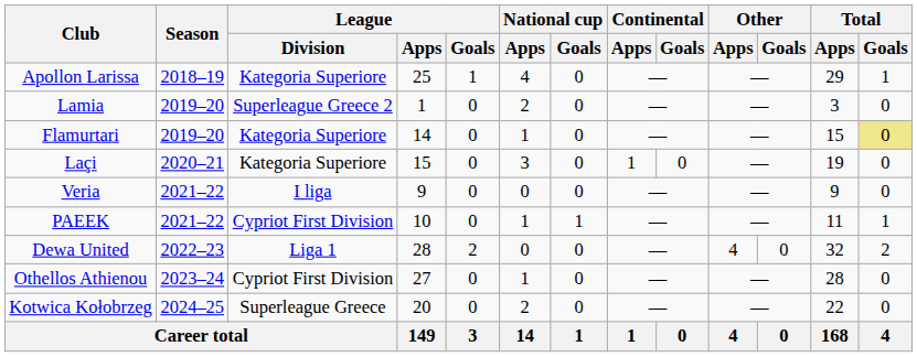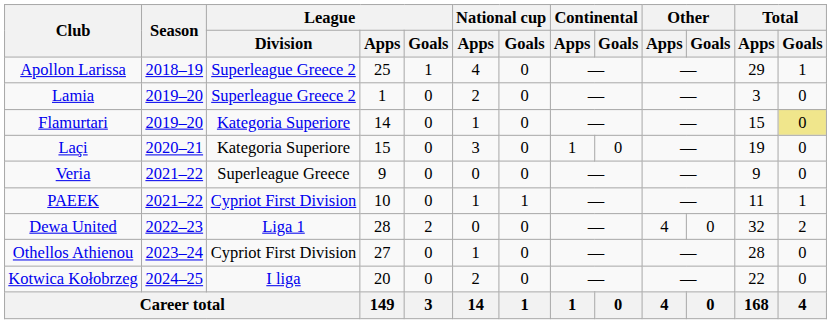 <table class="wikitable" style="text-align: center;">
 <tr>
 <th rowspan="2">Club</th>
 <th rowspan="2">Season</th>
 <th colspan="3">League</th>
 <th colspan="2">National cup</th>
 <th colspan="2">Continental</th>
 <th colspan="2">Other</th>
 <th colspan="2">Total</th>
 </tr>
 <tr>
 <th>Division</th>
 <th>Apps</th>
 <th>Goals</th>
 <th>Apps</th>
 <th>Goals</th>
 <th>Apps</th>
 <th>Goals</th>
 <th>Apps</th>
 <th>Goals</th>
 <th>Apps</th>
 <th>Goals</th>
 </tr>
 <tr>
 <td><a href='#'>Apollon Larissa</a></td>
 <td><a href='#'>2018–19</a></td>
-<td><a href='#'>Kategoria Superiore</a></td>
+<td><a href='#'>Superleague Greece 2</a></td>
 <td>25</td>
 <td>1</td>
 <td>4</td>
 <td>0</td>
 <td colspan="2">—</td>
 <td colspan="2">—</td>
 <td>29</td>
 <td>1</td>
 </tr>
 <tr>
 <td><a href='#'>Lamia</a></td>
 <td><a href='#'>2019–20</a></td>
 <td><a href='#'>Superleague Greece 2</a></td>
 <td>1</td>
 <td>0</td>
 <td>2</td>
 <td>0</td>
 <td colspan="2">—</td>
 <td colspan="2">—</td>
 <td>3</td>
 <td>0</td>
 </tr>
 <tr>
 <td><a href='#'>Flamurtari</a></td>
 <td><a href='#'>2019–20</a></td>
 <td><a href='#'>Kategoria Superiore</a></td>
 <td>14</td>
 <td>0</td>
 <td>1</td>
 <td>0</td>
 <td colspan="2">—</td>
 <td colspan="2">—</td>
 <td>15</td>
 <td style="background: khaki;">0</td>
 </tr>
 <tr>
 <td><a href='#'>Laçi</a></td>
 <td><a href='#'>2020–21</a></td>
 <td>Kategoria Superiore</td>
 <td>15</td>
 <td>0</td>
 <td>3</td>
 <td>0</td>
 <td>1</td>
 <td>0</td>
 <td colspan="2">—</td>
 <td>19</td>
 <td>0</td>
 </tr>
 <tr>
 <td><a href='#'>Veria</a></td>
 <td><a href='#'>2021–22</a></td>
-<td><a href='#'>I liga</a></td>
+<td>Superleague Greece</td>
 <td>9</td>
 <td>0</td>
 <td>0</td>
 <td>0</td>
 <td colspan="2">—</td>
 <td colspan="2">—</td>
 <td>9</td>
 <td>0</td>
 </tr>
 <tr>
 <td><a href='#'>PAEEK</a></td>
 <td><a href='#'>2021–22</a></td>
 <td><a href='#'>Cypriot First Division</a></td>
 <td>10</td>
 <td>0</td>
 <td>1</td>
 <td>1</td>
 <td colspan="2">—</td>
 <td colspan="2">—</td>
 <td>11</td>
 <td>1</td>
 </tr>
 <tr>
 <td><a href='#'>Dewa United</a></td>
 <td><a href='#'>2022–23</a></td>
 <td><a href='#'>Liga 1</a></td>
 <td>28</td>
 <td>2</td>
 <td>0</td>
 <td>0</td>
 <td colspan="2">—</td>
 <td>4</td>
 <td>0</td>
 <td>32</td>
 <td>2</td>
 </tr>
 <tr>
 <td><a href='#'>Othellos Athienou</a></td>
 <td><a href='#'>2023–24</a></td>
 <td>Cypriot First Division</td>
 <td>27</td>
 <td>0</td>
 <td>1</td>
 <td>0</td>
 <td colspan="2">—</td>
 <td colspan="2">—</td>
 <td>28</td>
 <td>0</td>
 </tr>
 <tr>
 <td><a href='#'>Kotwica Kołobrzeg</a></td>
 <td><a href='#'>2024–25</a></td>
-<td>Superleague Greece</td>
+<td><a href='#'>I liga</a></td>
 <td>20</td>
 <td>0</td>
 <td>2</td>
 <td>0</td>
 <td colspan="2">—</td>
 <td colspan="2">—</td>
 <td>22</td>
 <td>0</td>
 </tr>
 <tr>
 <th colspan="3">Career total</th>
 <th>149</th>
 <th>3</th>
 <th>14</th>
 <th>1</th>
 <th>1</th>
 <th>0</th>
 <th>4</th>
 <th>0</th>
 <th>168</th>
 <th>4</th>
 </tr>
 </table>
